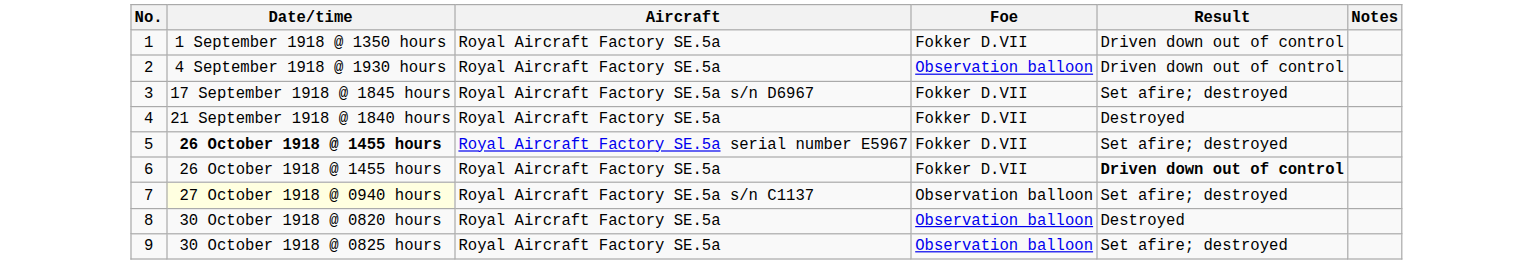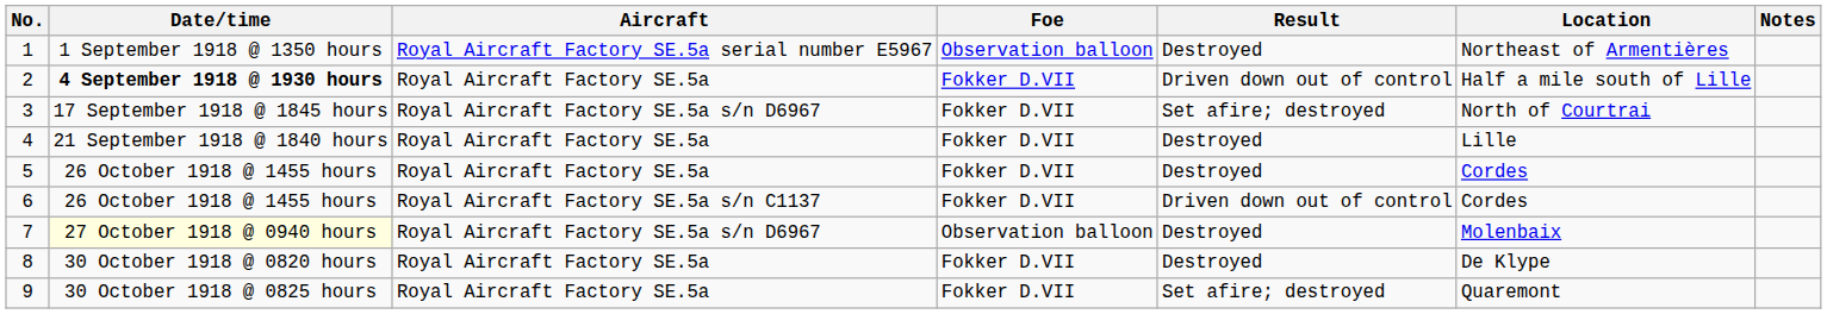 <table class="wikitable" border="1" style="margin: 1em auto 1em auto">
 <tr>
 <th>No.</th>
 <th>Date/time</th>
 <th>Aircraft</th>
 <th>Foe</th>
 <th>Result</th>
+<th>Location</th>
 <th>Notes</th>
 </tr>
 <tr>
 <td align="center">1</td>
 <td align="center">1 September 1918 @ 1350 hours</td>
-<td>Royal Aircraft Factory SE.5a</td>
-<td>Fokker D.VII</td>
-<td>Driven down out of control</td>
+<td><a href='#'>Royal Aircraft Factory SE.5a</a> serial number E5967</td>
+<td><a href='#'>Observation balloon</a></td>
+<td>Destroyed</td>
+<td>Northeast of <a href='#'>Armentières</a></td>
 <td></td>
 </tr>
 <tr>
 <td align="center">2</td>
-<td align="center">4 September 1918 @ 1930 hours</td>
+<td align="center"><strong>4 September 1918 @ 1930 hours</strong></td>
 <td>Royal Aircraft Factory SE.5a</td>
-<td><a href='#'>Observation balloon</a></td>
+<td><a href='#'>Fokker D.VII</a></td>
 <td>Driven down out of control</td>
+<td>Half a mile south of <a href='#'>Lille</a></td>
 <td></td>
 </tr>
 <tr>
 <td align="center">3</td>
 <td align="center">17 September 1918 @ 1845 hours</td>
 <td>Royal Aircraft Factory SE.5a s/n D6967</td>
 <td>Fokker D.VII</td>
 <td>Set afire; destroyed</td>
+<td>North of <a href='#'>Courtrai</a></td>
 <td></td>
 </tr>
 <tr>
 <td align="center">4</td>
 <td align="center">21 September 1918 @ 1840 hours</td>
 <td>Royal Aircraft Factory SE.5a</td>
 <td>Fokker D.VII</td>
 <td>Destroyed</td>
+<td>Lille</td>
 <td></td>
 </tr>
 <tr>
 <td align="center">5</td>
-<td align="center"><strong>26 October 1918 @ 1455 hours</strong></td>
-<td><a href='#'>Royal Aircraft Factory SE.5a</a> serial number E5967</td>
+<td align="center">26 October 1918 @ 1455 hours</td>
+<td>Royal Aircraft Factory SE.5a</td>
 <td>Fokker D.VII</td>
-<td>Set afire; destroyed</td>
+<td>Destroyed</td>
+<td><a href='#'>Cordes</a></td>
 <td></td>
 </tr>
 <tr>
 <td align="center">6</td>
 <td align="center">26 October 1918 @ 1455 hours</td>
-<td>Royal Aircraft Factory SE.5a</td>
+<td>Royal Aircraft Factory SE.5a s/n C1137</td>
 <td>Fokker D.VII</td>
-<td><strong>Driven down out of control</strong></td>
+<td>Driven down out of control</td>
+<td>Cordes</td>
 <td></td>
 </tr>
 <tr>
 <td align="center">7</td>
 <td align="center" style="background: lightyellow;">27 October 1918 @ 0940 hours</td>
-<td>Royal Aircraft Factory SE.5a s/n C1137</td>
+<td>Royal Aircraft Factory SE.5a s/n D6967</td>
 <td>Observation balloon</td>
-<td>Set afire; destroyed</td>
+<td>Destroyed</td>
+<td><a href='#'>Molenbaix</a></td>
 <td></td>
 </tr>
 <tr>
 <td align="center">8</td>
 <td align="center">30 October 1918 @ 0820 hours</td>
 <td>Royal Aircraft Factory SE.5a</td>
-<td><a href='#'>Observation balloon</a></td>
+<td>Fokker D.VII</td>
 <td>Destroyed</td>
+<td>De Klype</td>
 <td></td>
 </tr>
 <tr>
 <td align="center">9</td>
 <td align="center">30 October 1918 @ 0825 hours</td>
 <td>Royal Aircraft Factory SE.5a</td>
-<td><a href='#'>Observation balloon</a></td>
+<td>Fokker D.VII</td>
 <td>Set afire; destroyed</td>
+<td>Quaremont</td>
 <td></td>
 </tr>
 </table>
